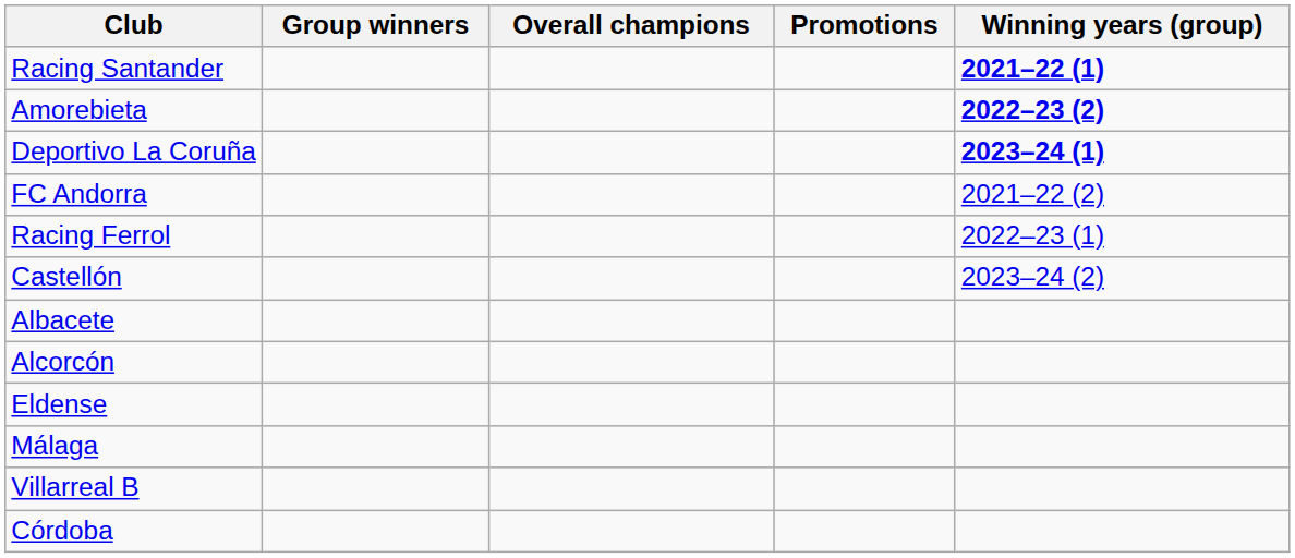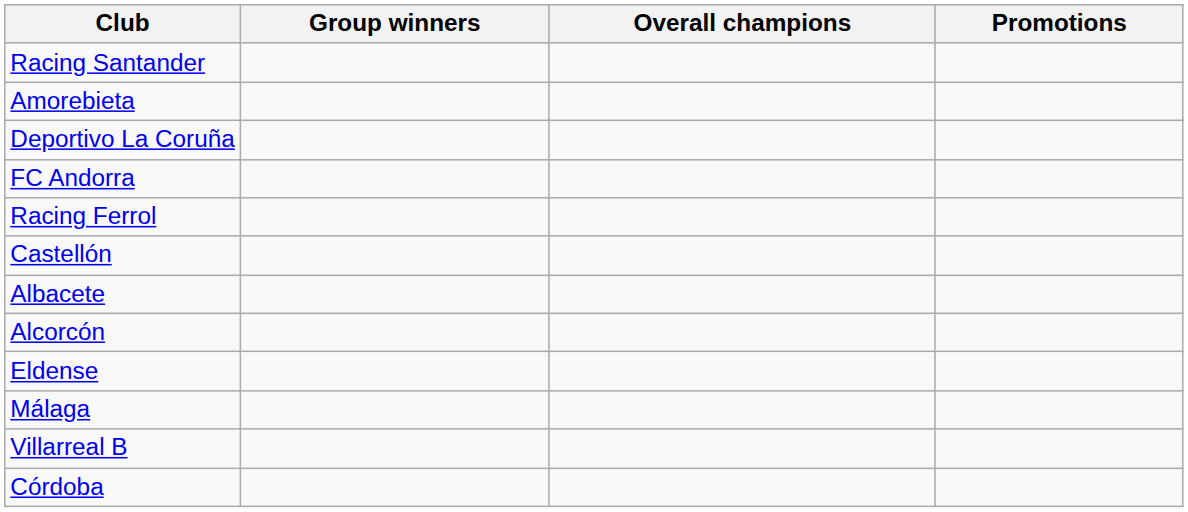 <table class="wikitable sortable">
 <tr>
 <th style="width:20%;">Club</th>
 <th>Group winners</th>
 <th>Overall champions</th>
 <th>Promotions</th>
-<th>Winning years (group)</th>
 </tr>
 <tr>
 <td><a href='#'>Racing Santander</a></td>
 <td></td>
 <td align center></td>
 <td></td>
-<td><strong><a href='#'>2021–22 (1)</a></strong></td>
 </tr>
 <tr>
 <td><a href='#'>Amorebieta</a></td>
 <td></td>
 <td align center></td>
 <td></td>
-<td><strong><a href='#'>2022–23 (2)</a></strong></td>
 </tr>
 <tr>
 <td><a href='#'>Deportivo La Coruña</a></td>
 <td></td>
 <td align center></td>
 <td></td>
-<td><strong><a href='#'>2023–24 (1)</a></strong></td>
 </tr>
 <tr>
 <td><a href='#'>FC Andorra</a></td>
 <td></td>
 <td align center></td>
 <td></td>
-<td><a href='#'>2021–22 (2)</a></td>
 </tr>
 <tr>
 <td><a href='#'>Racing Ferrol</a></td>
 <td></td>
 <td align center></td>
 <td></td>
-<td><a href='#'>2022–23 (1)</a></td>
 </tr>
 <tr>
 <td><a href='#'>Castellón</a></td>
 <td></td>
 <td align center></td>
 <td></td>
-<td><a href='#'>2023–24 (2)</a></td>
 </tr>
 <tr>
 <td><a href='#'>Albacete</a></td>
-<td></td>
 <td></td>
 <td></td>
 <td></td>
 </tr>
 <tr>
 <td><a href='#'>Alcorcón</a></td>
 <td></td>
 <td></td>
 <td></td>
-<td></td>
 </tr>
 <tr>
 <td><a href='#'>Eldense</a></td>
-<td></td>
 <td></td>
 <td></td>
 <td></td>
 </tr>
 <tr>
 <td><a href='#'>Málaga</a></td>
 <td></td>
 <td></td>
 <td></td>
-<td></td>
 </tr>
 <tr>
 <td><a href='#'>Villarreal B</a></td>
-<td></td>
 <td></td>
 <td></td>
 <td></td>
 </tr>
 <tr>
 <td><a href='#'>Córdoba</a></td>
 <td></td>
 <td></td>
 <td></td>
-<td></td>
 </tr>
 </table>
